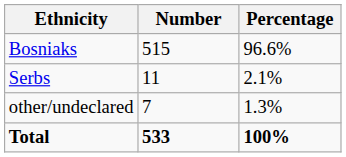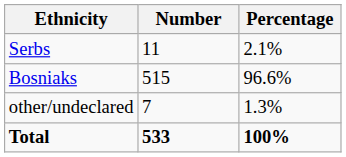 <table class="wikitable">
 <tr>
 <th width="100px">Ethnicity</th>
 <th width="80px">Number</th>
 <th width="80px">Percentage</th>
 </tr>
 <tr>
+<td><a href='#'>Serbs</a></td>
+<td>11</td>
+<td>2.1%</td>
+</tr>
+<tr>
 <td><a href='#'>Bosniaks</a></td>
 <td>515</td>
 <td>96.6%</td>
-</tr>
-<tr>
-<td><a href='#'>Serbs</a></td>
-<td>11</td>
-<td>2.1%</td>
 </tr>
 <tr>
 <td>other/undeclared</td>
 <td>7</td>
 <td>1.3%</td>
 </tr>
 <tr>
 <td><strong>Total</strong></td>
 <td><strong>533</strong></td>
 <td><strong>100%</strong></td>
 </tr>
 </table>
